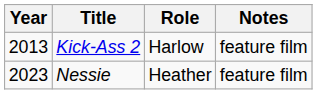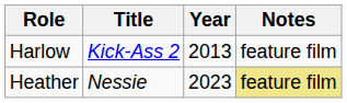 <table class="wikitable sortable">
 <tr>
+<th>Role</th>
+<th>Title</th>
 <th>Year</th>
-<th>Title</th>
-<th>Role</th>
 <th>Notes</th>
 </tr>
 <tr>
+<td>Harlow</td>
+<td><em><a href='#'>Kick-Ass 2</a></em></td>
 <td>2013</td>
-<td><em><a href='#'>Kick-Ass 2</a></em></td>
-<td>Harlow</td>
 <td>feature film</td>
 </tr>
 <tr>
+<td>Heather</td>
+<td><em>Nessie</em></td>
 <td>2023</td>
-<td><em>Nessie</em></td>
-<td>Heather</td>
-<td>feature film</td>
+<td style="background: khaki;">feature film</td>
 </tr>
 </table>
